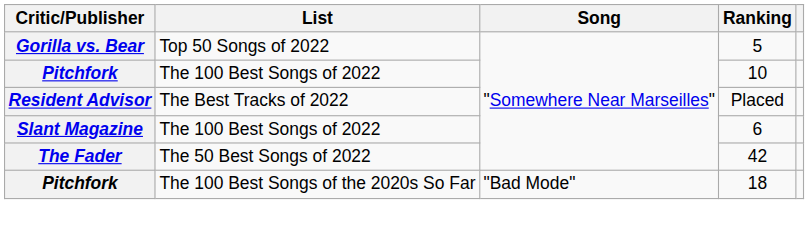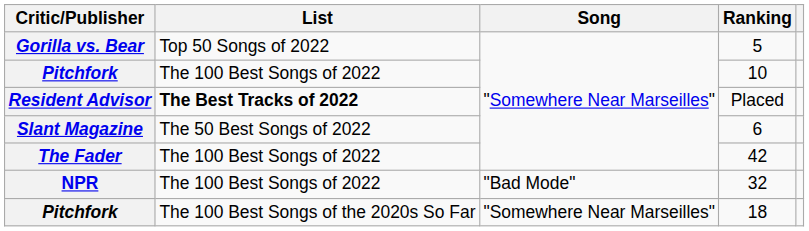 <table class="wikitable plainrowheaders">
 <tr>
 <th>Critic/Publisher</th>
 <th>List</th>
 <th>Song</th>
 <th>Ranking</th>
 <th class="unsortable"></th>
 </tr>
 <tr>
 <th scope="row"><em><a href='#'>Gorilla vs. Bear</a></em></th>
 <td>Top 50 Songs of 2022</td>
 <td rowspan="5">"<a href='#'>Somewhere Near Marseilles</a>"</td>
 <td style="text-align:center">5</td>
 <td style="text-align:center"></td>
 </tr>
 <tr>
 <th scope="row"><em><a href='#'>Pitchfork</a></em></th>
 <td>The 100 Best Songs of 2022</td>
 <td style="text-align:center">10</td>
 <td style="text-align:center"></td>
 </tr>
 <tr>
 <th scope="row"><em><a href='#'>Resident Advisor</a></em></th>
-<td>The Best Tracks of 2022</td>
+<td><strong>The Best Tracks of 2022</strong></td>
 <td style="text-align:center">Placed</td>
 <td style="text-align:center"></td>
 </tr>
 <tr>
 <th scope="row"><em><a href='#'>Slant Magazine</a></em></th>
-<td>The 100 Best Songs of 2022</td>
+<td>The 50 Best Songs of 2022</td>
 <td style="text-align:center">6</td>
 <td style="text-align:center"></td>
 </tr>
 <tr>
 <th scope="row"><em><a href='#'>The Fader</a></em></th>
-<td>The 50 Best Songs of 2022</td>
+<td>The 100 Best Songs of 2022</td>
 <td style="text-align:center">42</td>
+<td style="text-align:center"></td>
+</tr>
+<tr>
+<th scope="row"><a href='#'>NPR</a></th>
+<td>The 100 Best Songs of 2022</td>
+<td>"Bad Mode"</td>
+<td style="text-align:center">32</td>
 <td style="text-align:center"></td>
 </tr>
 <tr>
 <th scope="row"><em>Pitchfork</em></th>
 <td>The 100 Best Songs of the 2020s So Far</td>
-<td>"Bad Mode"</td>
+<td>"Somewhere Near Marseilles"</td>
 <td style="text-align:center">18</td>
 <td style="text-align:center"></td>
 </tr>
 </table>
